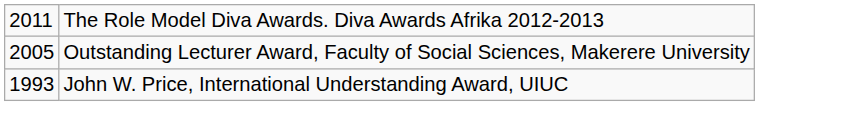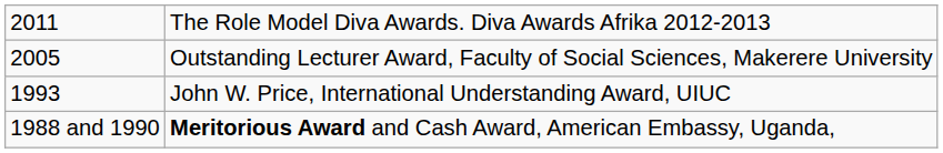 <table class="wikitable">
 <tr>
 <td>2011</td>
 <td>The Role Model Diva Awards. Diva Awards Afrika 2012-2013</td>
 </tr>
 <tr>
 <td>2005</td>
 <td>Outstanding Lecturer Award, Faculty of Social Sciences, Makerere University</td>
 </tr>
 <tr>
 <td>1993</td>
 <td>John W. Price, International Understanding Award, UIUC</td>
 </tr>
+<tr>
+<td>1988 and 1990</td>
+<td><strong>Meritorious Award</strong> and Cash Award, American Embassy, Uganda,</td>
+</tr>
 </table>
